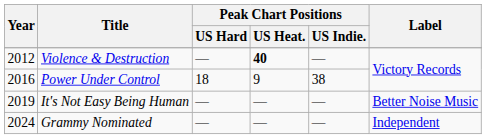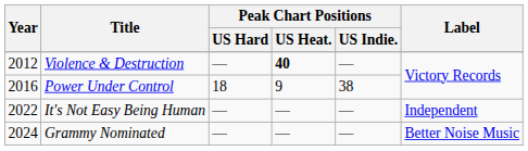 <table class="wikitable">
 <tr>
 <th rowspan="2">Year</th>
 <th rowspan="2">Title</th>
 <th colspan="3">Peak Chart Positions</th>
 <th rowspan="2">Label</th>
 </tr>
 <tr>
 <th>US Hard</th>
 <th>US Heat.</th>
 <th>US Indie.</th>
 </tr>
 <tr>
 </tr>
 <tr>
 <td>2012</td>
 <td><em><a href='#'>Violence & Destruction</a></em></td>
 <td>—</td>
 <td><strong>40</strong></td>
 <td>—</td>
 <td rowspan="2"><a href='#'>Victory Records</a></td>
 </tr>
 <tr>
 <td>2016</td>
 <td><em><a href='#'>Power Under Control</a></em></td>
 <td>18</td>
 <td>9</td>
 <td>38</td>
 </tr>
 <tr>
-<td>2019</td>
+<td>2022</td>
 <td><em>It's Not Easy Being Human</em></td>
 <td>—</td>
 <td>—</td>
 <td>—</td>
-<td><a href='#'>Better Noise Music</a></td>
+<td><a href='#'>Independent</a></td>
 </tr>
 <tr>
 <td>2024</td>
 <td><em>Grammy Nominated</em></td>
 <td>—</td>
 <td>—</td>
 <td>—</td>
-<td><a href='#'>Independent</a></td>
+<td><a href='#'>Better Noise Music</a></td>
 </tr>
 </table>
